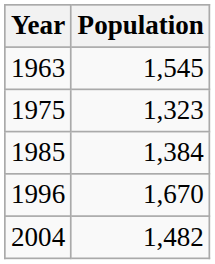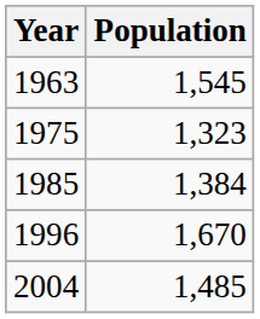 <table class="wikitable" style="line-height:1.1em;">
 <tr>
 <th>Year</th>
 <th>Population</th>
 </tr>
 <tr align="right">
 <td>1963</td>
 <td>1,545</td>
 </tr>
 <tr align="right">
 <td>1975</td>
 <td>1,323</td>
 </tr>
 <tr align="right">
 <td>1985</td>
 <td>1,384</td>
 </tr>
 <tr align="right">
 <td>1996</td>
 <td>1,670</td>
 </tr>
 <tr align="right">
 <td>2004</td>
-<td>1,482</td>
+<td>1,485</td>
 </tr>
 </table>
